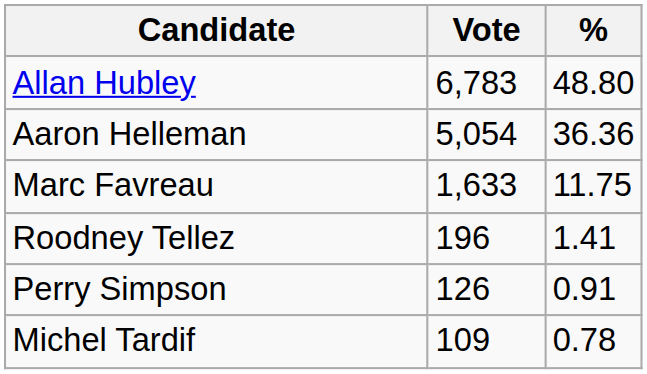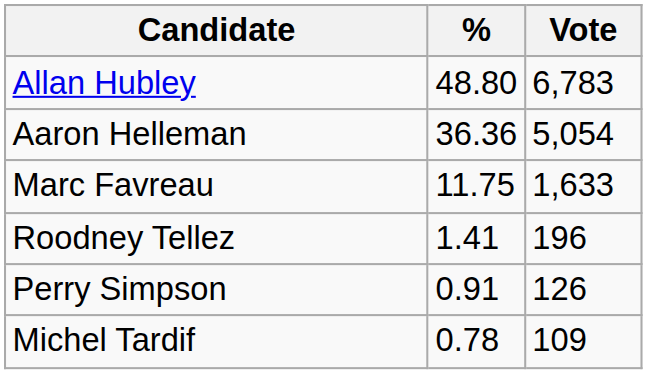 <table class="wikitable">
 <tr>
 <th bgcolor="#DDDDFF" width="200px">Candidate</th>
+<th bgcolor="#DDDDFF" width="30px">%</th>
 <th bgcolor="#DDDDFF" width="50px">Vote</th>
-<th bgcolor="#DDDDFF" width="30px">%</th>
 </tr>
 <tr>
 <td><a href='#'>Allan Hubley</a></td>
+<td>48.80</td>
 <td>6,783</td>
-<td>48.80</td>
 </tr>
 <tr>
 <td>Aaron Helleman</td>
+<td>36.36</td>
 <td>5,054</td>
-<td>36.36</td>
 </tr>
 <tr>
 <td>Marc Favreau</td>
+<td>11.75</td>
 <td>1,633</td>
-<td>11.75</td>
 </tr>
 <tr>
 <td>Roodney Tellez</td>
+<td>1.41</td>
 <td>196</td>
-<td>1.41</td>
 </tr>
 <tr>
 <td>Perry Simpson</td>
+<td>0.91</td>
 <td>126</td>
-<td>0.91</td>
 </tr>
 <tr>
 <td>Michel Tardif</td>
+<td>0.78</td>
 <td>109</td>
-<td>0.78</td>
 </tr>
 </table>
